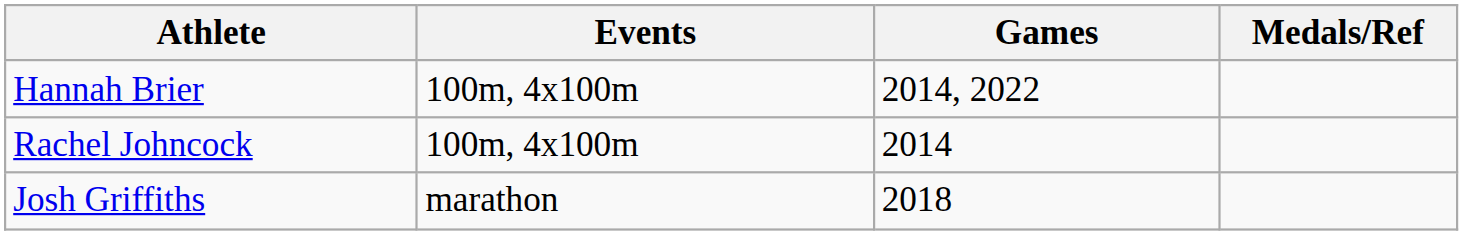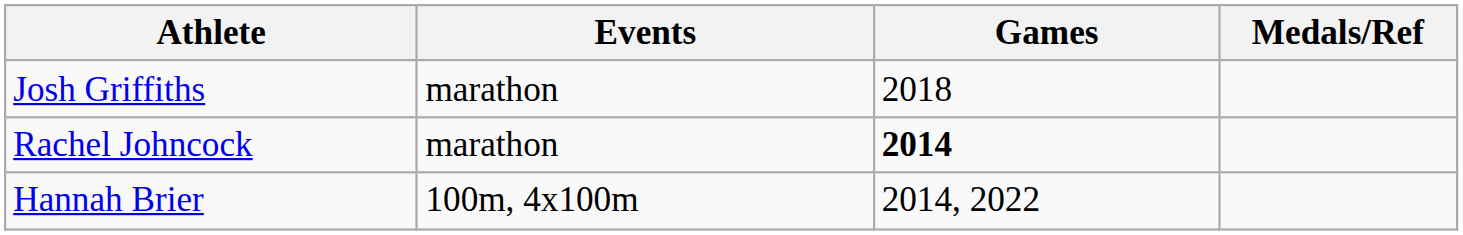 <table class="wikitable">
 <tr>
 <th width=180>Athlete</th>
 <th width=200>Events</th>
 <th width=150>Games</th>
 <th width=100>Medals/Ref</th>
 </tr>
 <tr>
+<td><a href='#'>Josh Griffiths</a></td>
+<td>marathon</td>
+<td>2018</td>
+<td></td>
+</tr>
+<tr>
+<td><a href='#'>Rachel Johncock</a></td>
+<td>marathon</td>
+<td><strong>2014</strong></td>
+<td></td>
+</tr>
+<tr>
 <td><a href='#'>Hannah Brier</a></td>
 <td>100m, 4x100m</td>
 <td>2014, 2022</td>
 <td></td>
 </tr>
-<tr>
-<td><a href='#'>Rachel Johncock</a></td>
-<td>100m, 4x100m</td>
-<td>2014</td>
-<td></td>
-</tr>
-<tr>
-<td><a href='#'>Josh Griffiths</a></td>
-<td>marathon</td>
-<td>2018</td>
-<td></td>
-</tr>
 </table>
